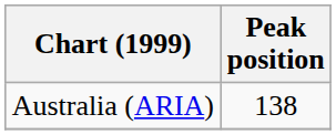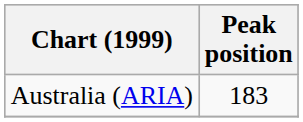 <table class="wikitable sortable">
 <tr>
 <th>Chart (1999)</th>
 <th>Peak<br>position</th>
 </tr>
 <tr>
 <td>Australia (<a href='#'>ARIA</a>)</td>
-<td align="center">138</td>
+<td align="center">183</td>
 </tr>
 <tr>
 </tr>
 <tr>
 </tr>
 <tr>
 </tr>
 </table>
